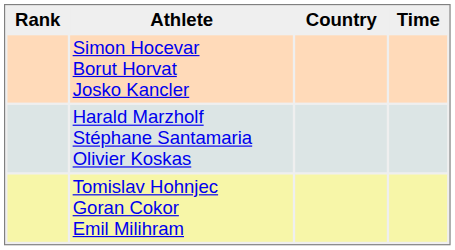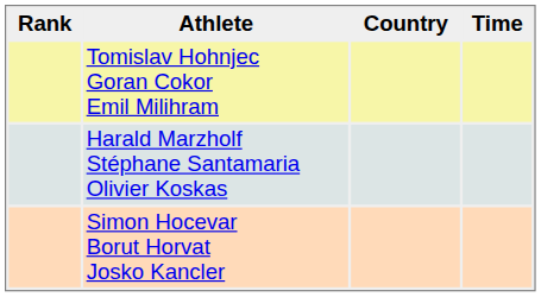 <table style="border-style:solid;border-width:1px;border-color:#808080;background-color:#EFEFEF" cellspacing="2" cellpadding="2" width="385px">
 <tr bgcolor="#EFEFEF">
 <th>Rank</th>
 <th>Athlete</th>
 <th>Country</th>
 <th>Time</th>
 </tr>
-<tr bgcolor="#FFDAB9">
+<tr bgcolor="#F7F6A8" >
 <td align=center></td>
-<td><a href='#'>Simon Hocevar</a><br><a href='#'>Borut Horvat</a><br><a href='#'>Josko Kancler</a></td>
+<td><a href='#'>Tomislav Hohnjec</a><br><a href='#'>Goran Cokor</a><br><a href='#'>Emil Milihram</a></td>
 <td></td>
 <td align="right"></td>
 </tr>
 <tr bgcolor="#DCE5E5">
 <td align=center></td>
 <td><a href='#'>Harald Marzholf</a><br><a href='#'>Stéphane Santamaria</a><br><a href='#'>Olivier Koskas</a></td>
 <td></td>
 <td align="right"></td>
 </tr>
-<tr bgcolor="#F7F6A8" >
+<tr bgcolor="#FFDAB9">
 <td align=center></td>
-<td><a href='#'>Tomislav Hohnjec</a><br><a href='#'>Goran Cokor</a><br><a href='#'>Emil Milihram</a></td>
+<td><a href='#'>Simon Hocevar</a><br><a href='#'>Borut Horvat</a><br><a href='#'>Josko Kancler</a></td>
 <td></td>
 <td align="right"></td>
 </tr>
 </table>
